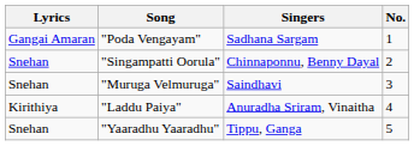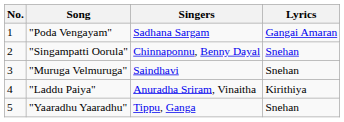 <table class="wikitable" style="font-size:95%;">
 <tr>
-<th>Lyrics</th>
+<th>No.</th>
 <th>Song</th>
 <th>Singers</th>
-<th>No.</th>
+<th>Lyrics</th>
 </tr>
 <tr>
-<td><a href='#'>Gangai Amaran</a></td>
+<td>1</td>
 <td>"Poda Vengayam"</td>
 <td><a href='#'>Sadhana Sargam</a></td>
-<td>1</td>
+<td><a href='#'>Gangai Amaran</a></td>
 </tr>
 <tr>
-<td><a href='#'>Snehan</a></td>
+<td>2</td>
 <td>"Singampatti Oorula"</td>
 <td><a href='#'>Chinnaponnu</a>, <a href='#'>Benny Dayal</a></td>
-<td>2</td>
+<td><a href='#'>Snehan</a></td>
 </tr>
 <tr>
-<td>Snehan</td>
+<td>3</td>
 <td>"Muruga Velmuruga"</td>
 <td><a href='#'>Saindhavi</a></td>
-<td>3</td>
+<td>Snehan</td>
 </tr>
 <tr>
-<td>Kirithiya</td>
+<td>4</td>
 <td>"Laddu Paiya"</td>
 <td><a href='#'>Anuradha Sriram</a>, Vinaitha</td>
-<td>4</td>
+<td>Kirithiya</td>
 </tr>
 <tr>
-<td>Snehan</td>
+<td>5</td>
 <td>"Yaaradhu Yaaradhu"</td>
 <td><a href='#'>Tippu</a>, <a href='#'>Ganga</a></td>
-<td>5</td>
+<td>Snehan</td>
 </tr>
 </table>
